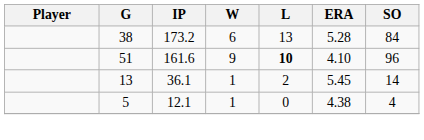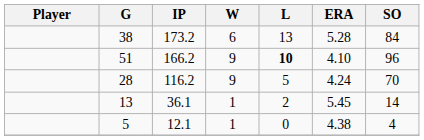 <table class="wikitable sortable">
 <tr>
 <th bgcolor="#DDDDFF" width="16%">Player</th>
 <th bgcolor="#DDDDFF" width="9%">G</th>
 <th bgcolor="#DDDDFF" width="9%">IP</th>
 <th bgcolor="#DDDDFF" width="9%">W</th>
 <th bgcolor="#DDDDFF" width="9%">L</th>
 <th bgcolor="#DDDDFF" width="9%">ERA</th>
 <th bgcolor="#DDDDFF" width="9%">SO</th>
 </tr>
 <tr align="center">
 <td></td>
 <td>38</td>
 <td>173.2</td>
 <td>6</td>
 <td>13</td>
 <td>5.28</td>
 <td>84</td>
 </tr>
 <tr align="center">
 <td></td>
 <td>51</td>
-<td>161.6</td>
+<td>166.2</td>
 <td>9</td>
 <td><strong>10</strong></td>
 <td>4.10</td>
 <td>96</td>
+</tr>
+<tr align="center">
+<td></td>
+<td>28</td>
+<td>116.2</td>
+<td>9</td>
+<td>5</td>
+<td>4.24</td>
+<td>70</td>
 </tr>
 <tr align="center">
 <td></td>
 <td>13</td>
 <td>36.1</td>
 <td>1</td>
 <td>2</td>
 <td>5.45</td>
 <td>14</td>
 </tr>
 <tr align="center">
 <td></td>
 <td>5</td>
 <td>12.1</td>
 <td>1</td>
 <td>0</td>
 <td>4.38</td>
 <td>4</td>
 </tr>
 <tr align="center">
 </tr>
 </table>
